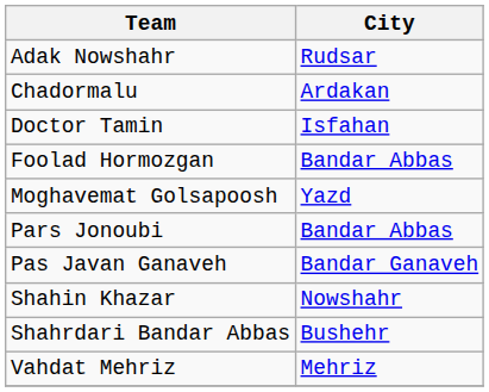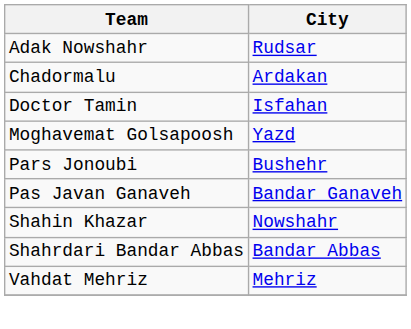 <table class="wikitable sortable">
 <tr>
 <th>Team</th>
 <th>City</th>
 </tr>
 <tr>
 <td>Adak Nowshahr</td>
 <td><a href='#'>Rudsar</a></td>
 </tr>
 <tr>
 <td>Chadormalu</td>
 <td><a href='#'>Ardakan</a></td>
 </tr>
 <tr>
 <td>Doctor Tamin</td>
 <td><a href='#'>Isfahan</a></td>
 </tr>
 <tr>
-<td>Foolad Hormozgan</td>
-<td><a href='#'>Bandar Abbas</a></td>
-</tr>
-<tr>
 <td>Moghavemat Golsapoosh</td>
 <td><a href='#'>Yazd</a></td>
 </tr>
 <tr>
 <td>Pars Jonoubi</td>
-<td><a href='#'>Bandar Abbas</a></td>
+<td><a href='#'>Bushehr</a></td>
 </tr>
 <tr>
 <td>Pas Javan Ganaveh</td>
 <td><a href='#'>Bandar Ganaveh</a></td>
 </tr>
 <tr>
 <td>Shahin Khazar</td>
 <td><a href='#'>Nowshahr</a></td>
 </tr>
 <tr>
 <td>Shahrdari Bandar Abbas</td>
-<td><a href='#'>Bushehr</a></td>
+<td><a href='#'>Bandar Abbas</a></td>
 </tr>
 <tr>
 <td>Vahdat Mehriz</td>
 <td><a href='#'>Mehriz</a></td>
 </tr>
 <tr>
 </tr>
 </table>
